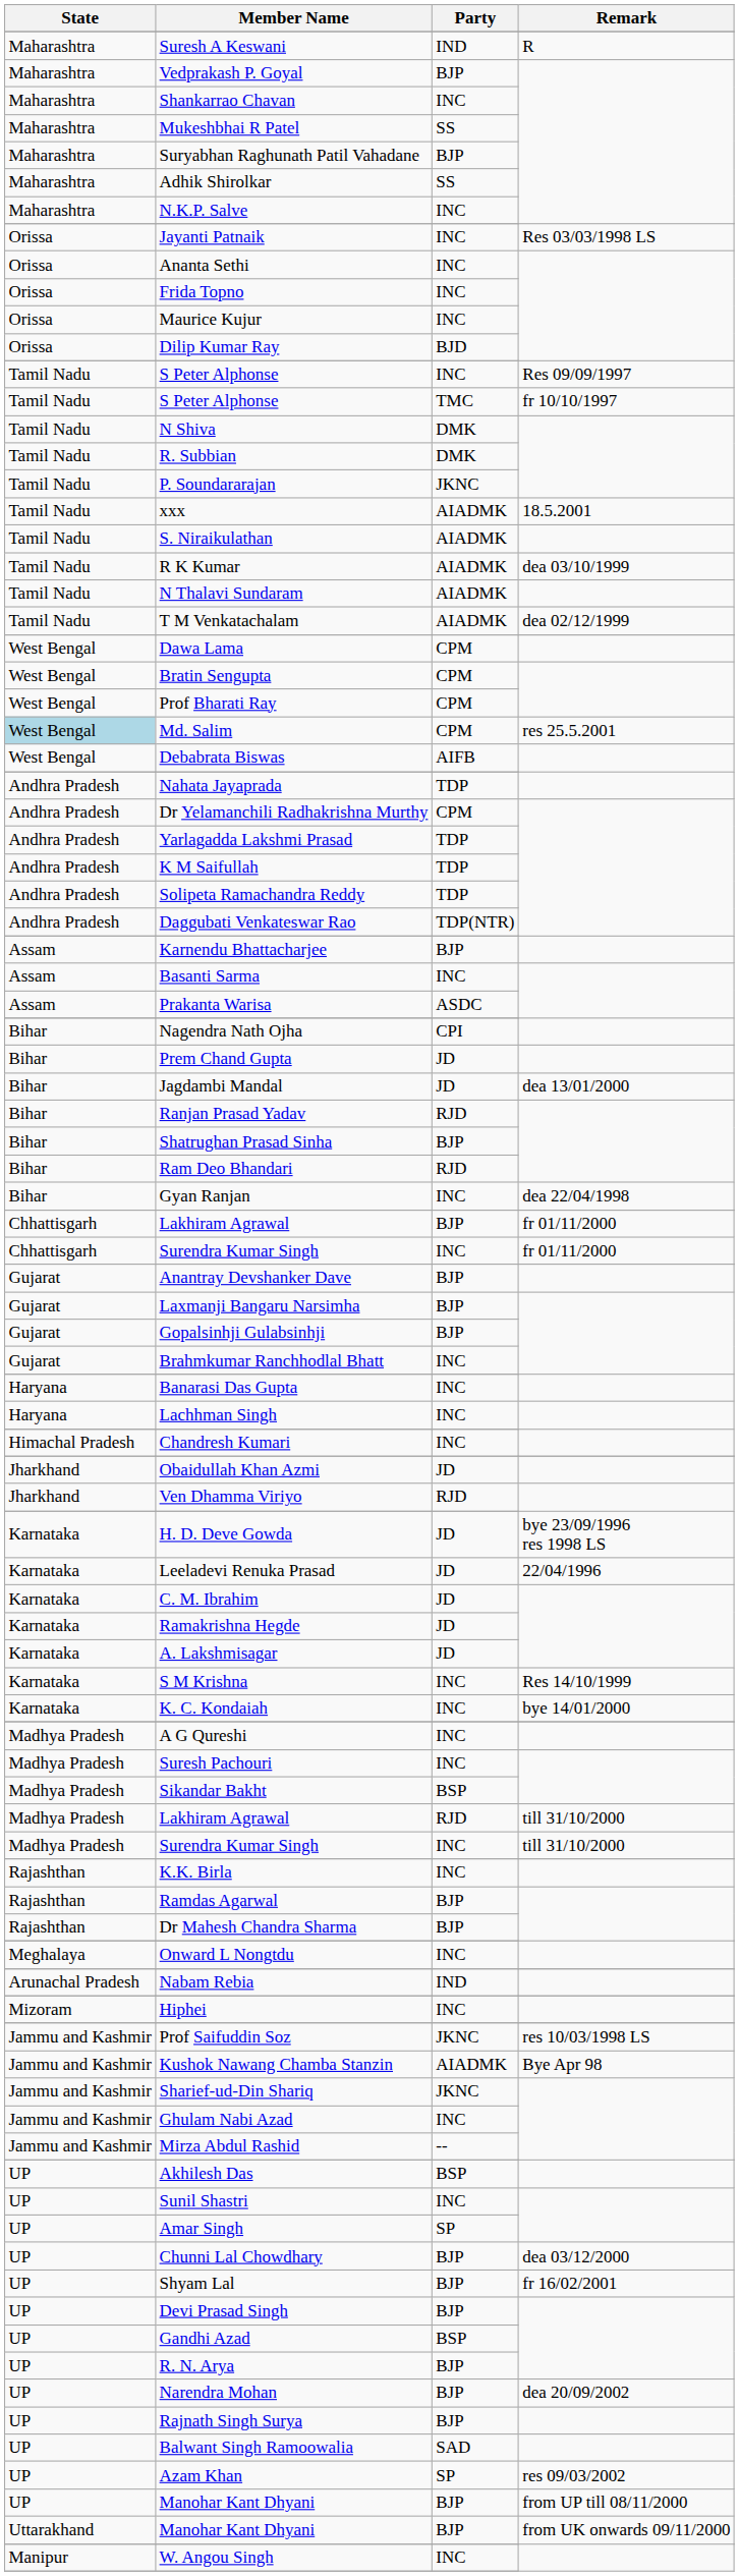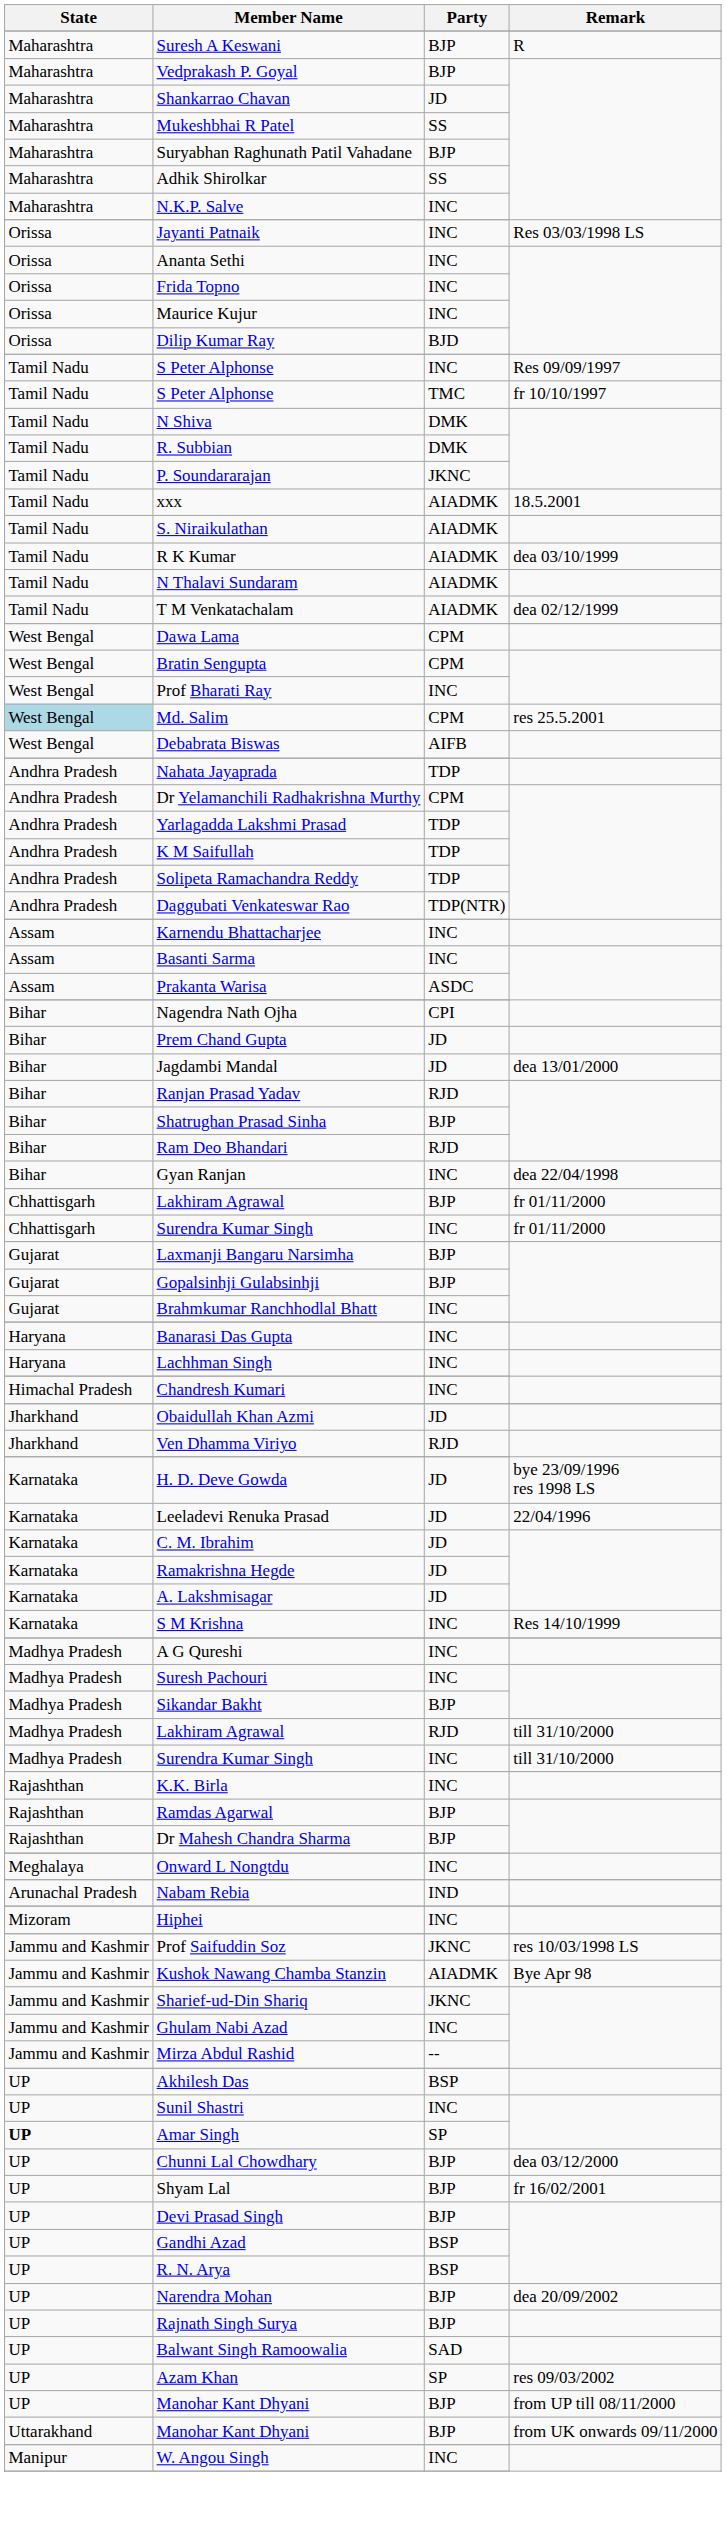 <table class="wikitable sortable">
 <tr>
 <th>State</th>
 <th>Member Name</th>
 <th>Party</th>
 <th>Remark</th>
 </tr>
 <tr>
 </tr>
 <tr>
 <td>Maharashtra</td>
 <td><a href='#'>Suresh A Keswani</a></td>
-<td>IND</td>
+<td>BJP</td>
 <td>R</td>
 </tr>
 <tr>
 <td>Maharashtra</td>
 <td><a href='#'>Vedprakash P. Goyal</a></td>
 <td>BJP</td>
 </tr>
 <tr>
 <td>Maharashtra</td>
 <td><a href='#'>Shankarrao Chavan</a></td>
-<td>INC</td>
+<td>JD</td>
 </tr>
 <tr>
 <td>Maharashtra</td>
 <td><a href='#'>Mukeshbhai R Patel</a></td>
 <td>SS</td>
 </tr>
 <tr>
 <td>Maharashtra</td>
 <td>Suryabhan Raghunath Patil Vahadane</td>
 <td>BJP</td>
 </tr>
 <tr>
 <td>Maharashtra</td>
 <td>Adhik Shirolkar</td>
 <td>SS</td>
 </tr>
 <tr>
 <td>Maharashtra</td>
 <td><a href='#'>N.K.P. Salve</a></td>
 <td>INC</td>
 </tr>
 <tr>
 </tr>
 <tr>
 <td>Orissa</td>
 <td><a href='#'>Jayanti Patnaik</a></td>
 <td>INC</td>
 <td>Res 03/03/1998 LS</td>
 </tr>
 <tr>
 <td>Orissa</td>
 <td>Ananta Sethi</td>
 <td>INC</td>
 </tr>
 <tr>
 <td>Orissa</td>
 <td><a href='#'>Frida Topno</a></td>
 <td>INC</td>
 </tr>
 <tr>
 <td>Orissa</td>
 <td>Maurice Kujur</td>
 <td>INC</td>
 </tr>
 <tr>
 <td>Orissa</td>
 <td><a href='#'>Dilip Kumar Ray</a></td>
 <td>BJD</td>
 </tr>
 <tr>
 </tr>
 <tr>
 <td>Tamil Nadu</td>
 <td><a href='#'>S Peter Alphonse</a></td>
 <td>INC</td>
 <td>Res 09/09/1997</td>
 </tr>
 <tr>
 <td>Tamil Nadu</td>
 <td><a href='#'>S Peter Alphonse</a></td>
 <td>TMC</td>
 <td>fr 10/10/1997</td>
 </tr>
 <tr>
 <td>Tamil Nadu</td>
 <td><a href='#'>N Shiva</a></td>
 <td>DMK</td>
 </tr>
 <tr>
 <td>Tamil Nadu</td>
 <td><a href='#'>R. Subbian</a></td>
 <td>DMK</td>
 </tr>
 <tr>
 <td>Tamil Nadu</td>
 <td><a href='#'>P. Soundararajan </a></td>
 <td>JKNC</td>
 </tr>
 <tr>
 <td>Tamil Nadu</td>
 <td>xxx</td>
 <td>AIADMK</td>
 <td>18.5.2001</td>
 </tr>
 <tr>
 <td>Tamil Nadu</td>
 <td><a href='#'>S. Niraikulathan </a></td>
 <td>AIADMK</td>
 </tr>
 <tr>
 <td>Tamil Nadu</td>
 <td>R K Kumar</td>
 <td>AIADMK</td>
 <td>dea 03/10/1999</td>
 </tr>
 <tr>
 <td>Tamil Nadu</td>
 <td><a href='#'>N Thalavi Sundaram </a></td>
 <td>AIADMK</td>
 </tr>
 <tr>
 <td>Tamil Nadu</td>
 <td>T M Venkatachalam</td>
 <td>AIADMK</td>
 <td>dea 02/12/1999</td>
 </tr>
 <tr>
 </tr>
 <tr>
 <td>West Bengal</td>
 <td><a href='#'>Dawa Lama</a></td>
 <td>CPM</td>
 <td></td>
 </tr>
 <tr>
 <td>West Bengal</td>
 <td><a href='#'>Bratin Sengupta</a></td>
 <td>CPM</td>
 </tr>
 <tr>
 <td>West Bengal</td>
 <td>Prof <a href='#'>Bharati Ray</a></td>
-<td>CPM</td>
+<td>INC</td>
 </tr>
 <tr>
 <td style="background: lightblue;">West Bengal</td>
 <td><a href='#'>Md. Salim</a></td>
 <td>CPM</td>
 <td>res 25.5.2001</td>
 </tr>
 <tr>
 <td>West Bengal</td>
 <td><a href='#'>Debabrata Biswas</a></td>
 <td>AIFB</td>
 </tr>
 <tr>
 </tr>
 <tr>
 <td>Andhra Pradesh</td>
 <td><a href='#'>Nahata Jayaprada</a></td>
 <td>TDP</td>
 <td></td>
 </tr>
 <tr>
 <td>Andhra Pradesh</td>
 <td>Dr <a href='#'>Yelamanchili Radhakrishna Murthy</a></td>
 <td>CPM</td>
 </tr>
 <tr>
 <td>Andhra Pradesh</td>
 <td><a href='#'>Yarlagadda Lakshmi Prasad </a></td>
 <td>TDP</td>
 </tr>
 <tr>
 <td>Andhra Pradesh</td>
 <td><a href='#'>K M Saifullah</a></td>
 <td>TDP</td>
 </tr>
 <tr>
 <td>Andhra Pradesh</td>
 <td><a href='#'>Solipeta Ramachandra Reddy </a></td>
 <td>TDP</td>
 </tr>
 <tr>
 <td>Andhra Pradesh</td>
 <td><a href='#'>Daggubati Venkateswar Rao</a></td>
 <td>TDP(NTR)</td>
 </tr>
 <tr>
 </tr>
 <tr>
 <td>Assam</td>
 <td><a href='#'>Karnendu Bhattacharjee</a></td>
-<td>BJP</td>
+<td>INC</td>
 <td></td>
 </tr>
 <tr>
 <td>Assam</td>
 <td><a href='#'>Basanti Sarma</a></td>
 <td>INC</td>
 </tr>
 <tr>
 <td>Assam</td>
 <td><a href='#'>Prakanta Warisa</a></td>
 <td>ASDC</td>
 </tr>
 <tr>
 </tr>
 <tr>
 <td>Bihar</td>
 <td>Nagendra Nath Ojha</td>
 <td>CPI</td>
 <td></td>
 </tr>
 <tr>
 <td>Bihar</td>
 <td><a href='#'>Prem Chand Gupta</a></td>
 <td>JD</td>
 </tr>
 <tr>
 <td>Bihar</td>
 <td>Jagdambi Mandal</td>
 <td>JD</td>
 <td>dea 13/01/2000</td>
 </tr>
 <tr>
 <td>Bihar</td>
 <td><a href='#'>Ranjan Prasad Yadav</a></td>
 <td>RJD</td>
 </tr>
 <tr>
 <td>Bihar</td>
 <td><a href='#'>Shatrughan Prasad Sinha</a></td>
 <td>BJP</td>
 </tr>
 <tr>
 <td>Bihar</td>
 <td><a href='#'>Ram Deo Bhandari</a></td>
 <td>RJD</td>
 </tr>
 <tr>
 <td>Bihar</td>
 <td>Gyan Ranjan</td>
 <td>INC</td>
 <td>dea 22/04/1998</td>
 </tr>
 <tr>
 </tr>
 <tr>
 <td>Chhattisgarh</td>
 <td><a href='#'>Lakhiram Agrawal</a></td>
 <td>BJP</td>
 <td>fr 01/11/2000</td>
 </tr>
 <tr>
 <td>Chhattisgarh</td>
 <td><a href='#'>Surendra Kumar Singh</a></td>
 <td>INC</td>
 <td>fr 01/11/2000</td>
 </tr>
 <tr>
-</tr>
-<tr>
-<td>Gujarat</td>
-<td><a href='#'>Anantray Devshanker Dave</a></td>
-<td>BJP</td>
-<td></td>
 </tr>
 <tr>
 <td>Gujarat</td>
 <td><a href='#'>Laxmanji Bangaru Narsimha</a></td>
 <td>BJP</td>
 </tr>
 <tr>
 <td>Gujarat</td>
 <td><a href='#'>Gopalsinhji Gulabsinhji</a></td>
 <td>BJP</td>
 </tr>
 <tr>
 <td>Gujarat</td>
 <td><a href='#'>Brahmkumar Ranchhodlal Bhatt</a></td>
 <td>INC</td>
 </tr>
 <tr>
 </tr>
 <tr>
 <td>Haryana </td>
 <td><a href='#'>Banarasi Das Gupta</a></td>
 <td>INC</td>
 <td></td>
 </tr>
 <tr>
 <td>Haryana</td>
 <td><a href='#'>Lachhman Singh</a></td>
 <td>INC</td>
 </tr>
 <tr>
 </tr>
 <tr>
 <td>Himachal Pradesh</td>
 <td><a href='#'>Chandresh Kumari</a></td>
 <td>INC</td>
 <td></td>
 </tr>
 <tr>
 </tr>
 <tr>
 <td>Jharkhand</td>
 <td><a href='#'>Obaidullah Khan Azmi</a></td>
 <td>JD</td>
 <td></td>
 </tr>
 <tr>
 <td>Jharkhand</td>
 <td><a href='#'>Ven Dhamma Viriyo</a></td>
 <td>RJD</td>
 </tr>
 <tr>
 </tr>
 <tr>
 <td>Karnataka</td>
 <td><a href='#'>H. D. Deve Gowda</a></td>
 <td>JD</td>
 <td>bye 23/09/1996 <br> res 1998 LS</td>
 </tr>
 <tr>
 <td>Karnataka</td>
 <td>Leeladevi Renuka Prasad</td>
 <td>JD</td>
 <td>22/04/1996</td>
 </tr>
 <tr>
 <td>Karnataka</td>
 <td><a href='#'>C. M. Ibrahim</a></td>
 <td>JD</td>
 </tr>
 <tr>
 <td>Karnataka</td>
 <td><a href='#'>Ramakrishna Hegde</a></td>
 <td>JD</td>
 </tr>
 <tr>
 <td>Karnataka</td>
 <td><a href='#'>A. Lakshmisagar</a></td>
 <td>JD</td>
 </tr>
 <tr>
 <td>Karnataka</td>
 <td><a href='#'>S M Krishna</a></td>
 <td>INC</td>
 <td>Res 14/10/1999</td>
 </tr>
 <tr>
-<td>Karnataka</td>
-<td><a href='#'>K. C. Kondaiah</a></td>
-<td>INC</td>
-<td>bye 14/01/2000</td>
-</tr>
-<tr>
 </tr>
 <tr>
 <td>Madhya Pradesh</td>
 <td>A G Qureshi</td>
 <td>INC</td>
 <td></td>
 </tr>
 <tr>
 <td>Madhya Pradesh</td>
 <td><a href='#'>Suresh Pachouri </a></td>
 <td>INC</td>
 </tr>
 <tr>
 <td>Madhya Pradesh</td>
 <td><a href='#'>Sikandar Bakht</a></td>
-<td>BSP</td>
+<td>BJP</td>
 </tr>
 <tr>
 <td>Madhya Pradesh</td>
 <td><a href='#'>Lakhiram Agrawal</a></td>
 <td>RJD</td>
 <td>till  31/10/2000</td>
 </tr>
 <tr>
 <td>Madhya Pradesh</td>
 <td><a href='#'>Surendra Kumar Singh</a></td>
 <td>INC</td>
 <td>till  31/10/2000</td>
 </tr>
 <tr>
 </tr>
 <tr>
 <td>Rajashthan</td>
 <td><a href='#'>K.K. Birla</a></td>
 <td>INC</td>
 <td></td>
 </tr>
 <tr>
 <td>Rajashthan</td>
 <td><a href='#'>Ramdas Agarwal</a></td>
 <td>BJP</td>
 </tr>
 <tr>
 <td>Rajashthan</td>
 <td>Dr <a href='#'>Mahesh Chandra Sharma</a></td>
 <td>BJP</td>
 </tr>
 <tr>
 </tr>
 <tr>
 <td>Meghalaya</td>
 <td><a href='#'>Onward L Nongtdu</a></td>
 <td>INC</td>
 <td></td>
 </tr>
 <tr>
 </tr>
 <tr>
 <td>Arunachal Pradesh</td>
 <td><a href='#'>Nabam Rebia</a></td>
 <td>IND</td>
 <td></td>
 </tr>
 <tr>
 </tr>
 <tr>
 <td>Mizoram </td>
 <td><a href='#'>Hiphei</a></td>
 <td>INC</td>
 <td></td>
 </tr>
 <tr>
 </tr>
 <tr>
 <td>Jammu and Kashmir</td>
 <td>Prof <a href='#'>Saifuddin Soz</a></td>
 <td>JKNC</td>
 <td>res 10/03/1998 LS</td>
 </tr>
 <tr>
 <td>Jammu and Kashmir</td>
 <td><a href='#'>Kushok Nawang Chamba Stanzin</a></td>
 <td>AIADMK</td>
 <td>Bye Apr 98</td>
 </tr>
 <tr>
 <td>Jammu and Kashmir</td>
 <td><a href='#'>Sharief-ud-Din Shariq</a></td>
 <td>JKNC</td>
 </tr>
 <tr>
 <td>Jammu and Kashmir</td>
 <td><a href='#'>Ghulam Nabi Azad</a></td>
 <td>INC</td>
 </tr>
 <tr>
 <td>Jammu and Kashmir</td>
 <td><a href='#'>Mirza Abdul Rashid</a></td>
 <td>--</td>
 </tr>
 <tr>
 </tr>
 <tr>
 <td>UP</td>
 <td><a href='#'>Akhilesh Das</a></td>
 <td>BSP</td>
 <td></td>
 </tr>
 <tr>
 <td>UP</td>
 <td><a href='#'>Sunil Shastri</a></td>
 <td>INC</td>
 </tr>
 <tr>
-<td>UP</td>
+<td><strong>UP</strong></td>
 <td><a href='#'>Amar Singh</a></td>
 <td>SP</td>
 </tr>
 <tr>
 <td>UP</td>
 <td><a href='#'>Chunni Lal Chowdhary</a></td>
 <td>BJP</td>
 <td>dea 03/12/2000</td>
 </tr>
 <tr>
 <td>UP</td>
 <td>Shyam Lal</td>
 <td>BJP</td>
 <td>fr 16/02/2001</td>
 </tr>
 <tr>
 <td>UP</td>
 <td><a href='#'>Devi Prasad Singh</a></td>
 <td>BJP</td>
 </tr>
 <tr>
 <td>UP</td>
 <td><a href='#'>Gandhi Azad</a></td>
 <td>BSP</td>
 </tr>
 <tr>
 <td>UP</td>
 <td><a href='#'>R. N. Arya</a></td>
-<td>BJP</td>
+<td>BSP</td>
 </tr>
 <tr>
 <td>UP</td>
 <td><a href='#'>Narendra Mohan</a></td>
 <td>BJP</td>
 <td>dea 20/09/2002</td>
 </tr>
 <tr>
 <td>UP</td>
 <td><a href='#'>Rajnath Singh Surya</a></td>
 <td>BJP</td>
 </tr>
 <tr>
 <td>UP</td>
 <td><a href='#'>Balwant Singh Ramoowalia</a></td>
 <td>SAD</td>
 <td></td>
 </tr>
 <tr>
 <td>UP</td>
 <td><a href='#'>Azam Khan</a></td>
 <td>SP</td>
 <td>res 09/03/2002</td>
 </tr>
 <tr>
 <td>UP</td>
 <td><a href='#'>Manohar Kant Dhyani</a></td>
 <td>BJP</td>
 <td>from UP till 08/11/2000</td>
 </tr>
 <tr>
 <td>Uttarakhand </td>
 <td><a href='#'>Manohar Kant Dhyani</a></td>
 <td>BJP</td>
 <td>from UK onwards 09/11/2000</td>
 </tr>
 <tr>
 </tr>
 <tr>
 <td>Manipur</td>
 <td><a href='#'>W. Angou Singh</a></td>
 <td>INC</td>
 </tr>
 <tr>
 </tr>
 <tr>
 </tr>
 </table>
